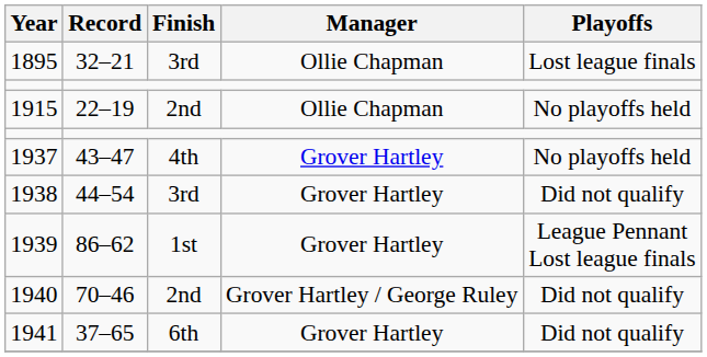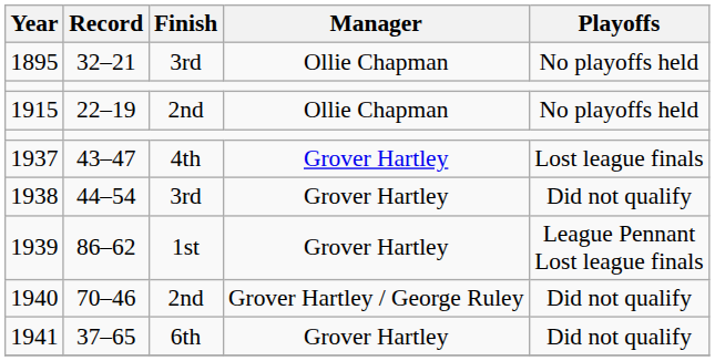 <table class="wikitable">
 <tr style="background: #F2F2F2;">
 <th>Year</th>
 <th>Record</th>
 <th>Finish</th>
 <th>Manager</th>
 <th>Playoffs</th>
 </tr>
 <tr align=center>
 <td>1895</td>
 <td>32–21</td>
 <td>3rd</td>
 <td>Ollie Chapman</td>
-<td>Lost league finals</td>
+<td>No playoffs held</td>
 </tr>
 <tr align=center>
 <td></td>
 </tr>
 <tr align=center>
 <td>1915</td>
 <td>22–19</td>
 <td>2nd</td>
 <td>Ollie Chapman</td>
 <td>No playoffs held</td>
 </tr>
 <tr align=center>
 <td></td>
 </tr>
 <tr align=center>
 <td>1937</td>
 <td>43–47</td>
 <td>4th</td>
 <td><a href='#'>Grover Hartley</a></td>
-<td>No playoffs held</td>
+<td>Lost league finals</td>
 </tr>
 <tr align=center>
 <td>1938</td>
 <td>44–54</td>
 <td>3rd</td>
 <td>Grover Hartley</td>
 <td>Did not qualify</td>
 </tr>
 <tr align=center>
 <td>1939</td>
 <td>86–62</td>
 <td>1st</td>
 <td>Grover Hartley</td>
 <td>League Pennant <br>Lost league finals</td>
 </tr>
 <tr align=center>
 <td>1940</td>
 <td>70–46</td>
 <td>2nd</td>
 <td>Grover Hartley / George Ruley</td>
 <td>Did not qualify</td>
 </tr>
 <tr align=center>
 <td>1941</td>
 <td>37–65</td>
 <td>6th</td>
 <td>Grover Hartley</td>
 <td>Did not qualify</td>
 </tr>
 <tr align=center>
 </tr>
 </table>
